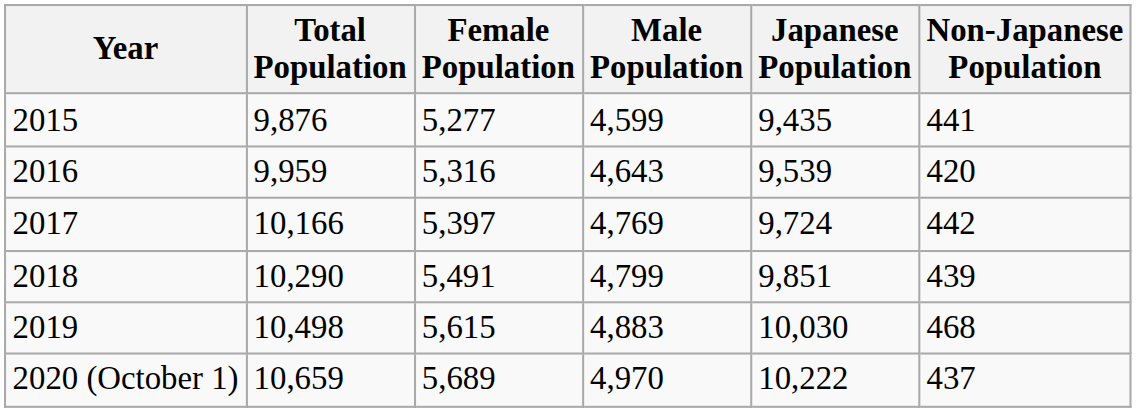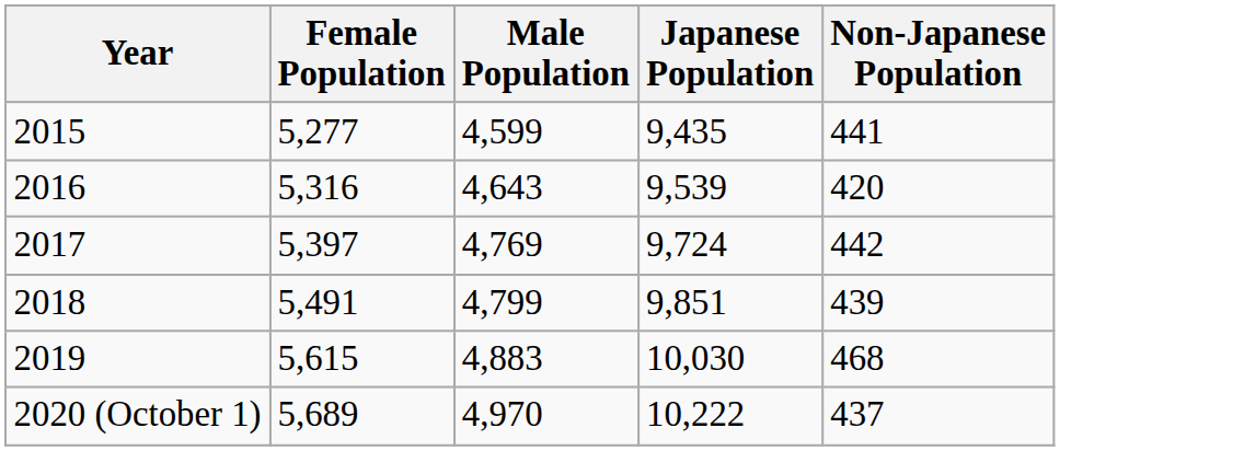 <table class="wikitable">
 <tr>
 <th>Year</th>
-<th>Total<br>Population</th>
 <th>Female<br>Population</th>
 <th>Male<br>Population</th>
 <th>Japanese<br>Population</th>
 <th>Non-Japanese<br>Population</th>
 </tr>
 <tr>
 <td>2015</td>
-<td>9,876</td>
 <td>5,277</td>
 <td>4,599</td>
 <td>9,435</td>
 <td>441</td>
 </tr>
 <tr>
 <td>2016</td>
-<td>9,959</td>
 <td>5,316</td>
 <td>4,643</td>
 <td>9,539</td>
 <td>420</td>
 </tr>
 <tr>
 <td>2017</td>
-<td>10,166</td>
 <td>5,397</td>
 <td>4,769</td>
 <td>9,724</td>
 <td>442</td>
 </tr>
 <tr>
 <td>2018</td>
-<td>10,290</td>
 <td>5,491</td>
 <td>4,799</td>
 <td>9,851</td>
 <td>439</td>
 </tr>
 <tr>
 <td>2019</td>
-<td>10,498</td>
 <td>5,615</td>
 <td>4,883</td>
 <td>10,030</td>
 <td>468</td>
 </tr>
 <tr>
 <td>2020 (October 1)</td>
-<td>10,659</td>
 <td>5,689</td>
 <td>4,970</td>
 <td>10,222</td>
 <td>437</td>
 </tr>
 </table>
